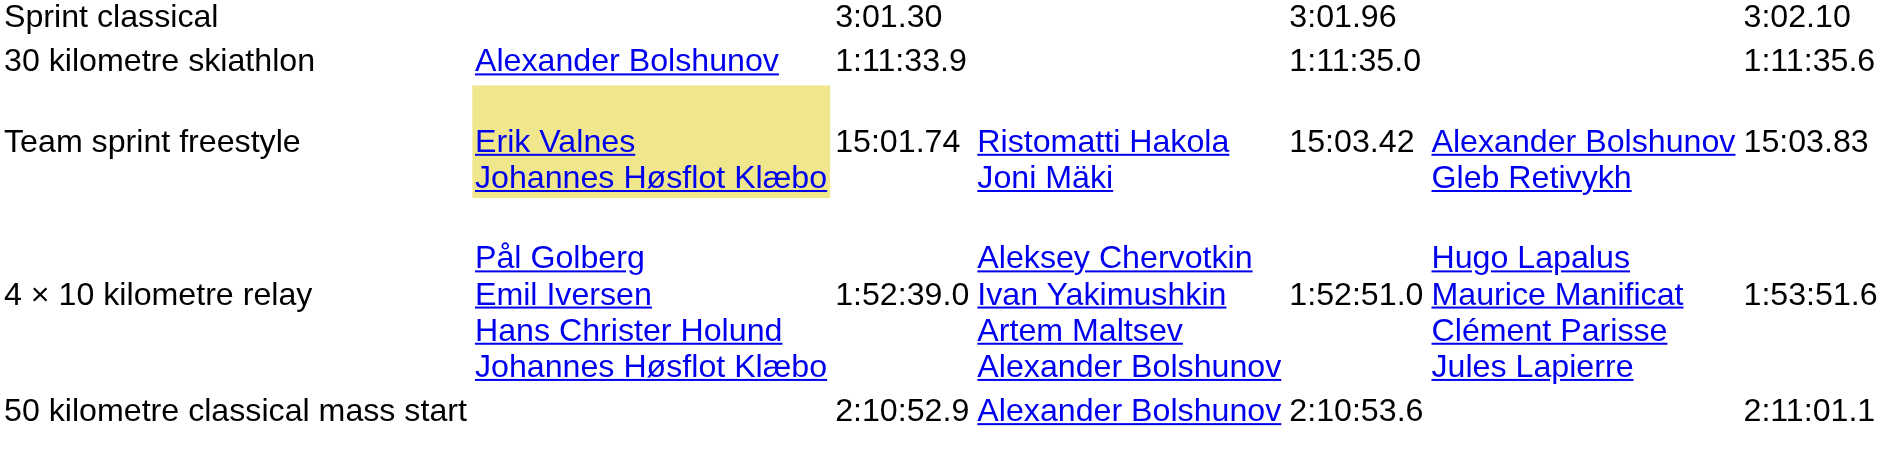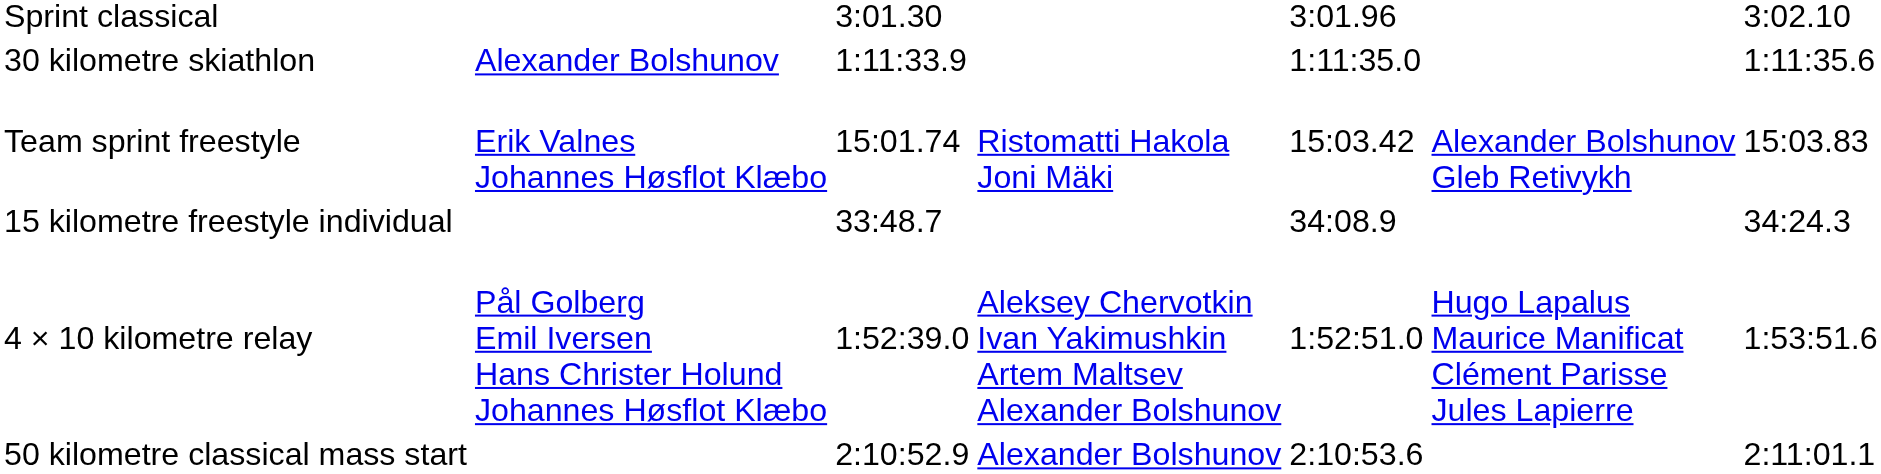 <table>
 <tr>
 <td>Sprint classical<br></td>
 <td></td>
 <td>3:01.30</td>
 <td></td>
 <td>3:01.96</td>
 <td></td>
 <td>3:02.10</td>
 </tr>
 <tr>
 <td>30 kilometre skiathlon<br></td>
 <td><a href='#'>Alexander Bolshunov</a><br></td>
 <td>1:11:33.9</td>
 <td></td>
 <td>1:11:35.0</td>
 <td></td>
 <td>1:11:35.6</td>
 </tr>
 <tr>
 <td>Team sprint freestyle<br></td>
-<td style="background: khaki;"><br><a href='#'>Erik Valnes</a><br><a href='#'>Johannes Høsflot Klæbo</a></td>
+<td><br><a href='#'>Erik Valnes</a><br><a href='#'>Johannes Høsflot Klæbo</a></td>
 <td>15:01.74</td>
 <td><br><a href='#'>Ristomatti Hakola</a><br><a href='#'>Joni Mäki</a></td>
 <td>15:03.42</td>
 <td><br><a href='#'>Alexander Bolshunov</a><br><a href='#'>Gleb Retivykh</a></td>
 <td>15:03.83</td>
+</tr>
+<tr>
+<td>15 kilometre freestyle individual<br></td>
+<td></td>
+<td>33:48.7</td>
+<td></td>
+<td>34:08.9</td>
+<td></td>
+<td>34:24.3</td>
 </tr>
 <tr>
 <td>4 × 10 kilometre relay<br></td>
 <td><br><a href='#'>Pål Golberg</a><br><a href='#'>Emil Iversen</a><br><a href='#'>Hans Christer Holund</a><br><a href='#'>Johannes Høsflot Klæbo</a></td>
 <td>1:52:39.0</td>
 <td><br><a href='#'>Aleksey Chervotkin</a><br><a href='#'>Ivan Yakimushkin</a><br><a href='#'>Artem Maltsev</a><br><a href='#'>Alexander Bolshunov</a></td>
 <td>1:52:51.0</td>
 <td><br><a href='#'>Hugo Lapalus</a><br><a href='#'>Maurice Manificat</a><br><a href='#'>Clément Parisse</a><br><a href='#'>Jules Lapierre</a></td>
 <td>1:53:51.6</td>
 </tr>
 <tr>
 <td>50 kilometre classical mass start<br></td>
 <td></td>
 <td>2:10:52.9</td>
 <td><a href='#'>Alexander Bolshunov</a><br></td>
 <td>2:10:53.6</td>
 <td></td>
 <td>2:11:01.1</td>
 </tr>
 </table>
